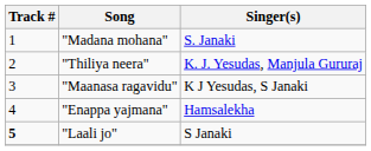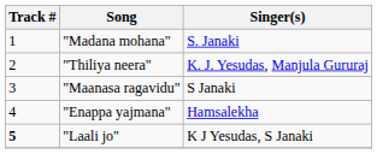 <table class="wikitable" style="font-size:95%;">
 <tr>
 <th>Track #</th>
 <th>Song</th>
 <th>Singer(s)</th>
 </tr>
 <tr>
 <td>1</td>
 <td>"Madana mohana"</td>
 <td><a href='#'>S. Janaki</a></td>
 </tr>
 <tr>
 <td>2</td>
 <td>"Thiliya neera"</td>
 <td><a href='#'>K. J. Yesudas</a>, <a href='#'>Manjula Gururaj</a></td>
 </tr>
 <tr>
 <td>3</td>
 <td>"Maanasa ragavidu"</td>
-<td>K J Yesudas, S Janaki</td>
+<td>S Janaki</td>
 </tr>
 <tr>
 <td>4</td>
 <td>"Enappa yajmana"</td>
 <td><a href='#'>Hamsalekha</a></td>
 </tr>
 <tr>
 <td><strong>5</strong></td>
 <td>"Laali jo"</td>
-<td>S Janaki</td>
+<td>K J Yesudas, S Janaki</td>
 </tr>
 <tr>
 </tr>
 </table>
